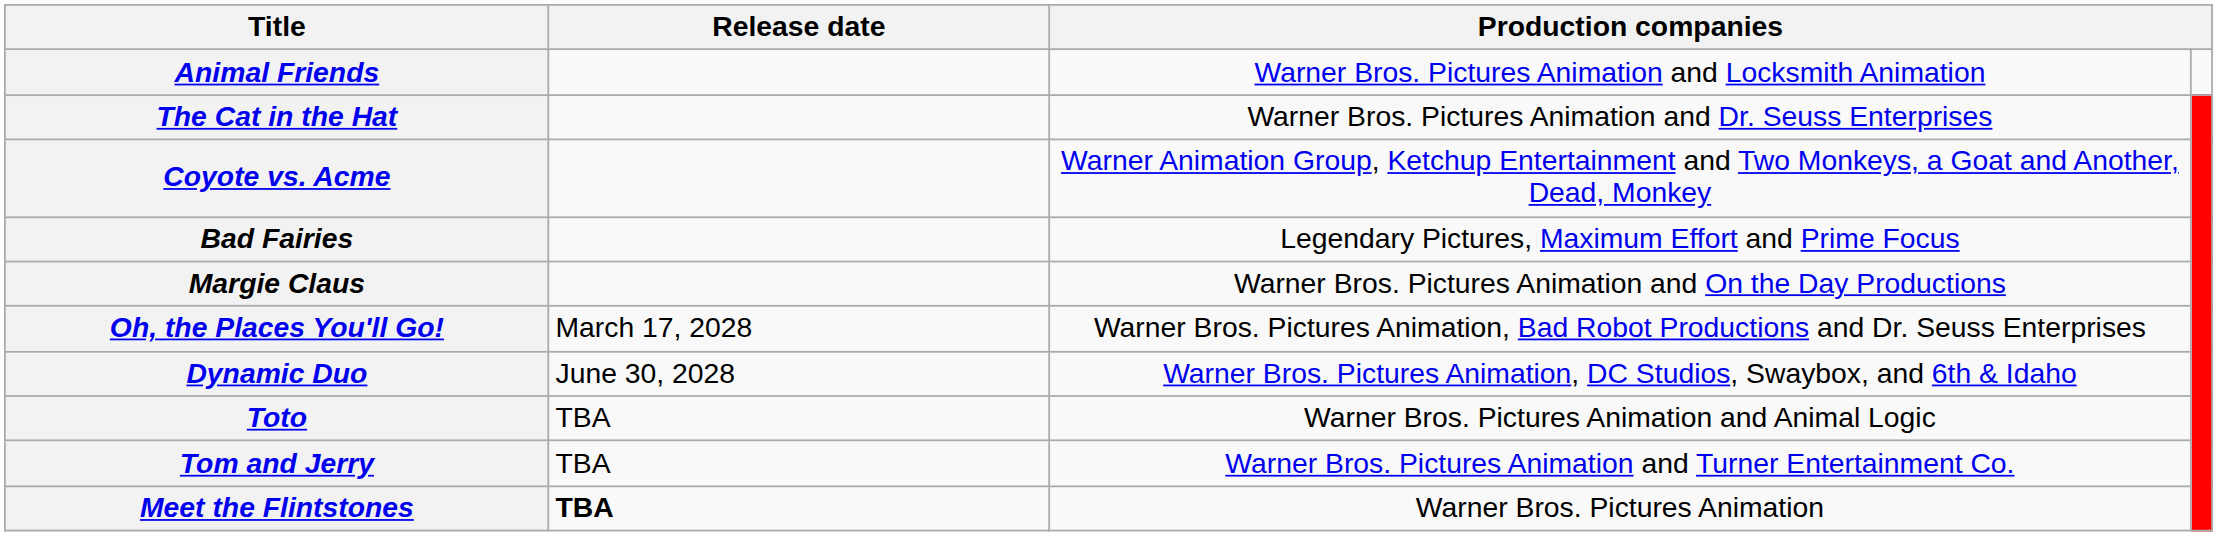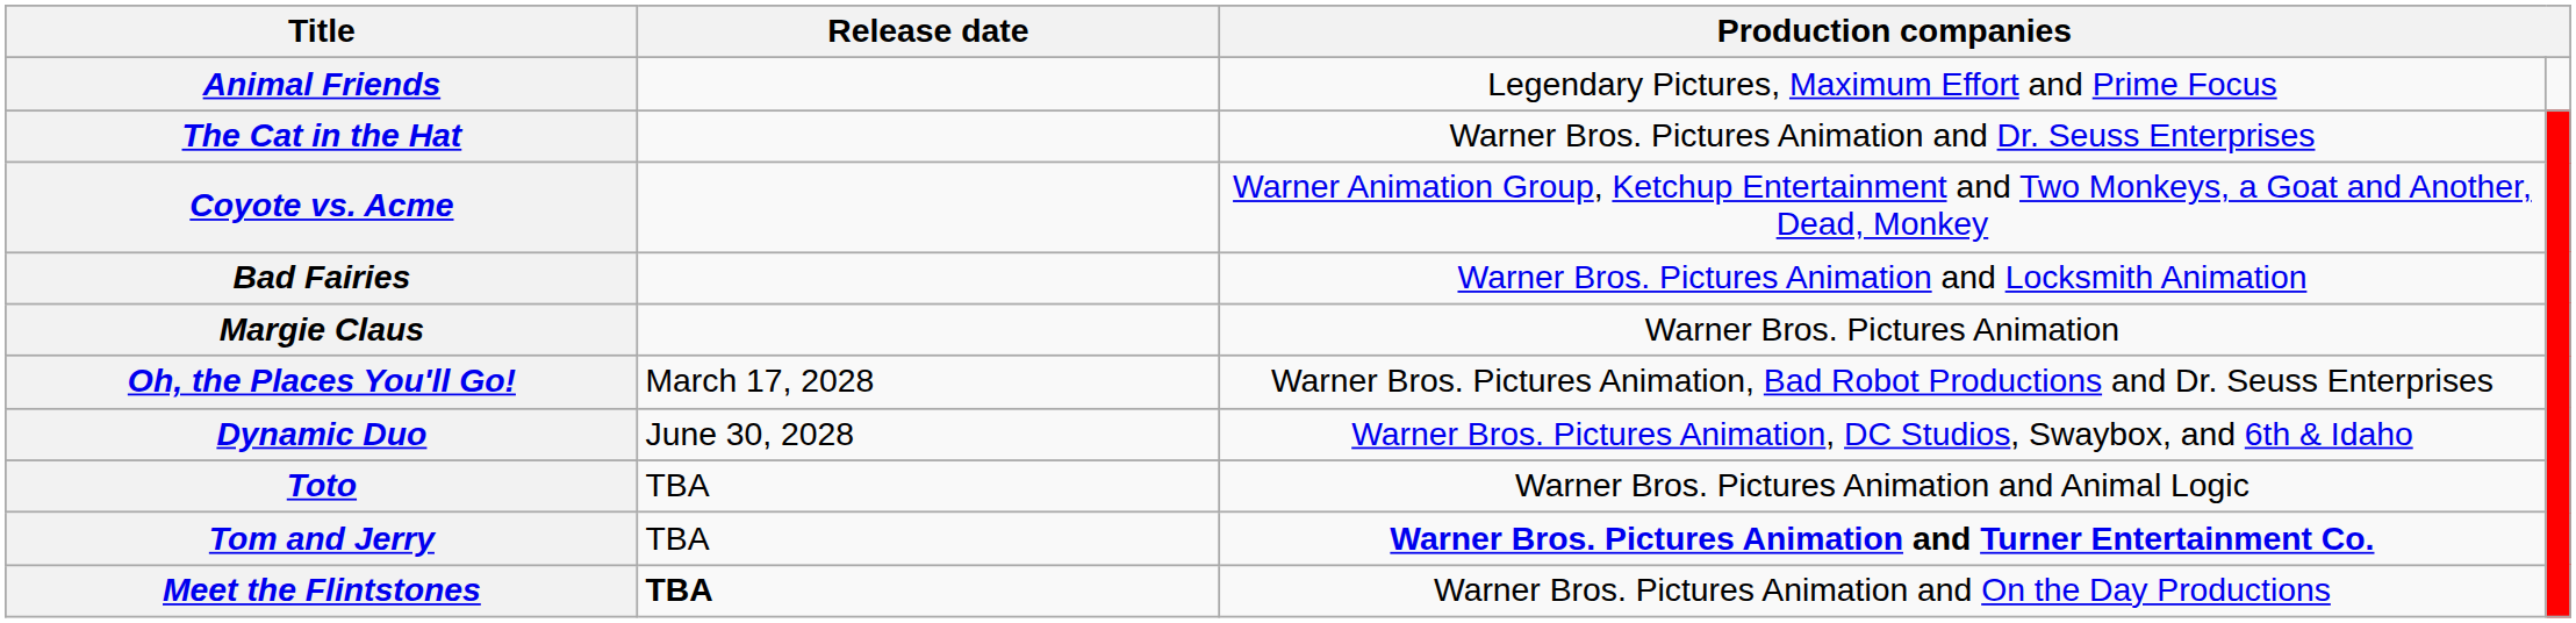 <table class="wikitable sortable plainrowheaders">
 <tr style="color:black">
 <th scope="col" style="width:300px;">Title</th>
 <th scope="col" style="width:275px;">Release date </th>
 <th colspan="2" scope="col" style="padding:0 8px; width:225px;">Production companies</th>
 </tr>
 <tr>
 <th scope="row"><em><a href='#'>Animal Friends</a></em></th>
 <td></td>
-<td style="text-align:center;"><a href='#'>Warner Bros. Pictures Animation</a> and <a href='#'>Locksmith Animation</a></td>
+<td style="text-align:center;">Legendary Pictures, <a href='#'>Maximum Effort</a> and <a href='#'>Prime Focus</a></td>
 </tr>
 <tr>
 <th scope="row"><em><a href='#'>The Cat in the Hat</a></em></th>
 <td></td>
 <td style="text-align:center;">Warner Bros. Pictures Animation and <a href='#'>Dr. Seuss Enterprises</a></td>
 <td rowspan="9" style="background:red; "> </td>
 </tr>
 <tr>
 <th scope="row"><em><a href='#'>Coyote vs. Acme</a></em></th>
 <td></td>
 <td style="text-align:center;"><a href='#'>Warner Animation Group</a>, <a href='#'>Ketchup Entertainment</a> and <a href='#'>Two Monkeys, a Goat and Another, Dead, Monkey</a></td>
 </tr>
 <tr>
 <th scope="row"><em>Bad Fairies</em></th>
 <td></td>
-<td style="text-align:center;">Legendary Pictures, <a href='#'>Maximum Effort</a> and <a href='#'>Prime Focus</a></td>
+<td style="text-align:center;"><a href='#'>Warner Bros. Pictures Animation</a> and <a href='#'>Locksmith Animation</a></td>
 </tr>
 <tr>
 <th scope="row"><em>Margie Claus</em></th>
 <td></td>
-<td style="text-align:center;">Warner Bros. Pictures Animation and <a href='#'>On the Day Productions</a></td>
+<td style="text-align:center;">Warner Bros. Pictures Animation</td>
 </tr>
 <tr>
 <th scope="row"><em><a href='#'>Oh, the Places You'll Go!</a></em></th>
 <td>March 17, 2028</td>
 <td style="text-align:center;">Warner Bros. Pictures Animation, <a href='#'>Bad Robot Productions</a> and Dr. Seuss Enterprises</td>
 </tr>
 <tr>
 <th scope="row"><em><a href='#'>Dynamic Duo</a></em></th>
 <td>June 30, 2028</td>
 <td style="text-align:center;"><a href='#'>Warner Bros. Pictures Animation</a>, <a href='#'>DC Studios</a>, Swaybox, and <a href='#'>6th & Idaho</a></td>
 </tr>
 <tr>
 <th scope="row"><em><a href='#'>Toto</a></em></th>
 <td>TBA</td>
 <td style="text-align:center;">Warner Bros. Pictures Animation and Animal Logic</td>
 </tr>
 <tr>
 <th scope="row"><em><a href='#'>Tom and Jerry</a></em></th>
 <td>TBA </td>
-<td style="text-align:center;"><a href='#'>Warner Bros. Pictures Animation</a> and <a href='#'>Turner Entertainment Co.</a></td>
+<td style="text-align:center;"><strong><a href='#'>Warner Bros. Pictures Animation</a> and <a href='#'>Turner Entertainment Co.</a></strong></td>
 </tr>
 <tr>
 <th scope="row"><em><a href='#'>Meet the Flintstones</a></em></th>
 <td><strong>TBA</strong></td>
-<td style="text-align:center;">Warner Bros. Pictures Animation</td>
+<td style="text-align:center;">Warner Bros. Pictures Animation and <a href='#'>On the Day Productions</a></td>
 </tr>
 </table>
